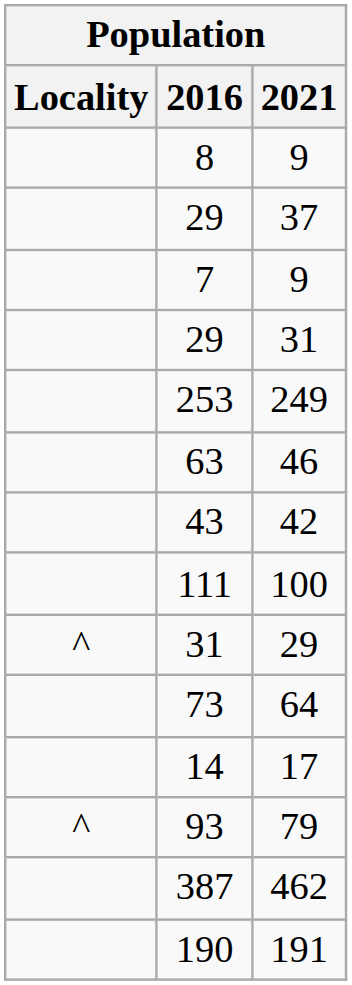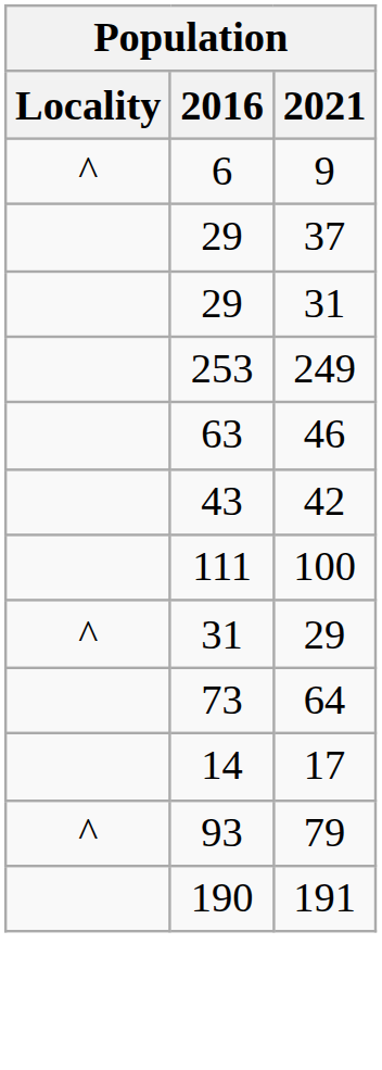 <table class="wikitable" style="text-align:center;">
 <tr>
 <th colspan="3" style="text-align:center;  font-weight:bold">Population</th>
 </tr>
 <tr>
 <th style="text-align:center; background:  font-weight:bold">Locality</th>
 <th style="text-align:center; background:  font-weight:bold"><strong>2016</strong></th>
 <th style="text-align:center; background:  font-weight:bold"><strong>2021</strong></th>
 </tr>
 <tr>
-<td></td>
-<td>8</td>
+<td>^</td>
+<td>6</td>
 <td>9</td>
 </tr>
 <tr>
 <td></td>
 <td>29</td>
 <td>37</td>
-</tr>
-<tr>
-<td></td>
-<td>7</td>
-<td>9</td>
 </tr>
 <tr>
 <td></td>
 <td>29</td>
 <td>31</td>
 </tr>
 <tr>
 <td></td>
 <td>253</td>
 <td>249</td>
 </tr>
 <tr>
 <td></td>
 <td>63</td>
 <td>46</td>
 </tr>
 <tr>
 <td></td>
 <td>43</td>
 <td>42</td>
 </tr>
 <tr>
 <td></td>
 <td>111</td>
 <td>100</td>
 </tr>
 <tr>
 <td>^</td>
 <td>31</td>
 <td>29</td>
 </tr>
 <tr>
 <td></td>
 <td>73</td>
 <td>64</td>
 </tr>
 <tr>
 <td></td>
 <td>14</td>
 <td>17</td>
 </tr>
 <tr>
 <td>^</td>
 <td>93</td>
 <td>79</td>
 </tr>
 <tr>
 <td></td>
-<td>387</td>
-<td>462</td>
-</tr>
-<tr>
-<td></td>
 <td>190</td>
 <td>191</td>
 </tr>
 </table>
